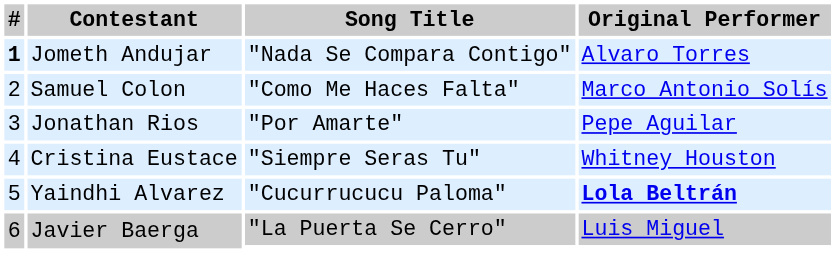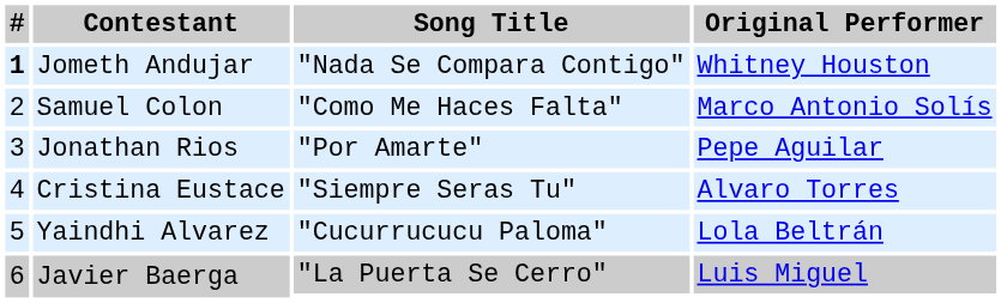 <table cellpadding=2 cellspacing=2>
 <tr bgcolor=#cccccc>
 <th>#</th>
 <th>Contestant</th>
 <th>Song Title</th>
 <th>Original Performer</th>
 </tr>
 <tr bgcolor=#DDEEFF>
 <td align=center><strong>1</strong></td>
 <td>Jometh Andujar</td>
 <td>"Nada Se Compara Contigo"</td>
-<td><a href='#'>Alvaro Torres</a></td>
+<td><a href='#'>Whitney Houston</a></td>
 </tr>
 <tr bgcolor=#DDEEFF>
 <td align=center>2</td>
 <td>Samuel Colon</td>
 <td>"Como Me Haces Falta"</td>
 <td><a href='#'>Marco Antonio Solís</a></td>
 </tr>
 <tr bgcolor=#DDEEFF>
 <td align=center>3</td>
 <td>Jonathan Rios</td>
 <td>"Por Amarte"</td>
 <td><a href='#'>Pepe Aguilar</a></td>
 </tr>
 <tr bgcolor=#DDEEFF>
 <td align=center>4</td>
 <td>Cristina Eustace</td>
 <td>"Siempre Seras Tu"</td>
-<td><a href='#'>Whitney Houston</a></td>
+<td><a href='#'>Alvaro Torres</a></td>
 </tr>
 <tr bgcolor=#DDEEFF>
 <td align=center>5</td>
 <td>Yaindhi Alvarez</td>
 <td>"Cucurrucucu Paloma"</td>
-<td><strong><a href='#'>Lola Beltrán</a></strong></td>
+<td><a href='#'>Lola Beltrán</a></td>
 </tr>
 <tr bgcolor=#CCCCCC>
 <td rowspan="2" align=center>6</td>
 <td rowspan="2">Javier Baerga</td>
 <td>"La Puerta Se Cerro"</td>
 <td><a href='#'>Luis Miguel</a></td>
 </tr>
 <tr bgcolor=#CCCCCC>
 </tr>
 </table>
